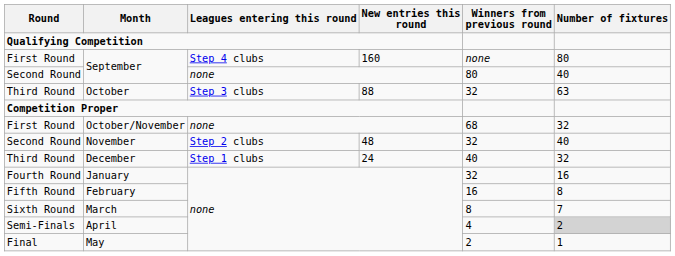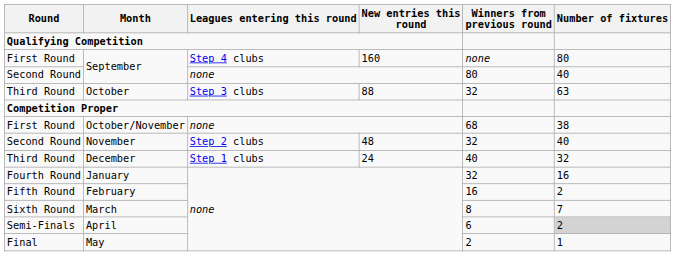 <table class="wikitable">
 <tr>
 <th>Round</th>
 <th>Month</th>
 <th>Leagues entering this round</th>
 <th>New entries this<br>round</th>
 <th>Winners from<br>previous round</th>
 <th>Number of fixtures</th>
 </tr>
 <tr>
 <td colspan="4"><strong>Qualifying Competition</strong></td>
 <td></td>
 <td></td>
 </tr>
 <tr>
 <td>First Round</td>
 <td rowspan="2">September</td>
 <td><a href='#'>Step 4</a> clubs</td>
 <td>160</td>
 <td><em>none</em></td>
 <td>80</td>
 </tr>
 <tr>
 <td>Second Round</td>
 <td colspan="2"><em>none</em></td>
 <td>80</td>
 <td>40</td>
 </tr>
 <tr>
 <td>Third Round</td>
 <td>October</td>
 <td><a href='#'>Step 3</a> clubs</td>
 <td>88</td>
 <td>32</td>
 <td>63</td>
 </tr>
 <tr>
 <td colspan="4"><strong>Competition Proper</strong></td>
 <td></td>
 <td></td>
 </tr>
 <tr>
 <td>First Round</td>
 <td>October/November</td>
 <td colspan="2"><em>none</em></td>
 <td>68</td>
-<td>32</td>
+<td>38</td>
 </tr>
 <tr>
 <td>Second Round</td>
 <td>November</td>
 <td><a href='#'>Step 2</a> clubs</td>
 <td>48</td>
 <td>32</td>
 <td>40</td>
 </tr>
 <tr>
 <td>Third Round</td>
 <td>December</td>
 <td><a href='#'>Step 1</a> clubs</td>
 <td>24</td>
 <td>40</td>
 <td>32</td>
 </tr>
 <tr>
 <td>Fourth Round</td>
 <td>January</td>
 <td colspan="2" rowspan="5"><em>none</em></td>
 <td>32</td>
 <td>16</td>
 </tr>
 <tr>
 <td>Fifth Round</td>
 <td>February</td>
 <td>16</td>
-<td>8</td>
+<td>2</td>
 </tr>
 <tr>
 <td>Sixth Round</td>
 <td>March</td>
 <td>8</td>
 <td>7</td>
 </tr>
 <tr>
 <td>Semi-Finals</td>
 <td>April</td>
-<td>4</td>
+<td>6</td>
 <td style="background: lightgrey;">2</td>
 </tr>
 <tr>
 <td>Final</td>
 <td>May</td>
 <td>2</td>
 <td>1</td>
 </tr>
 </table>
